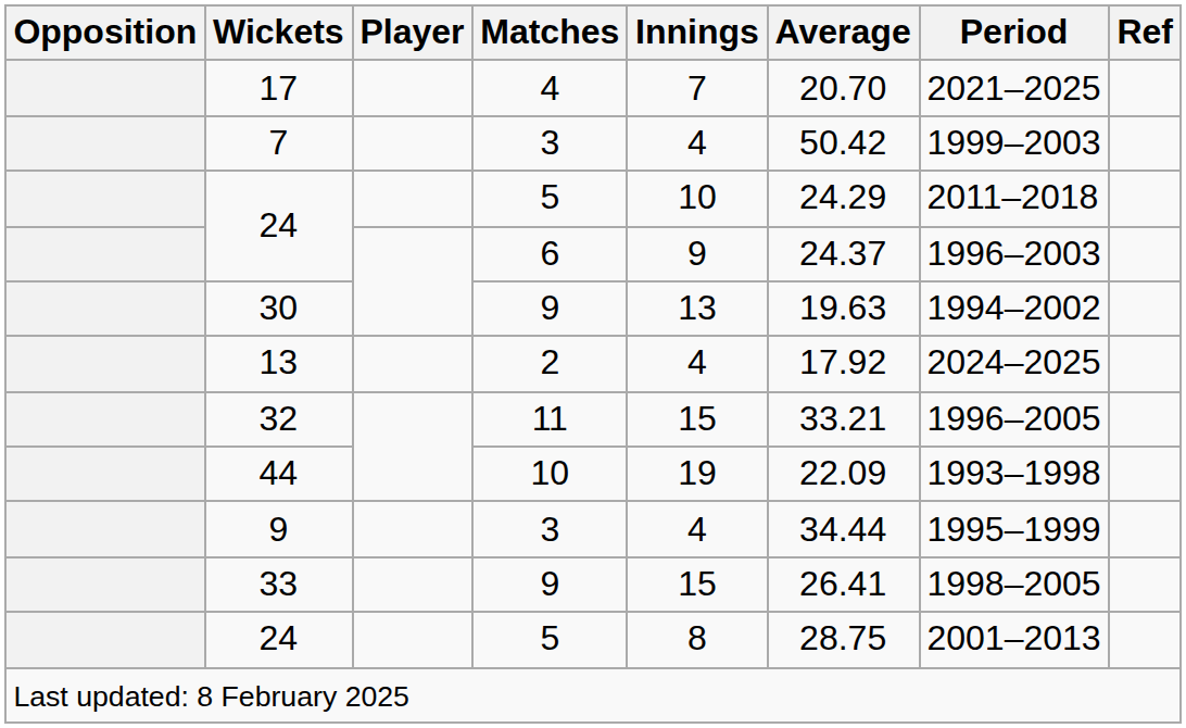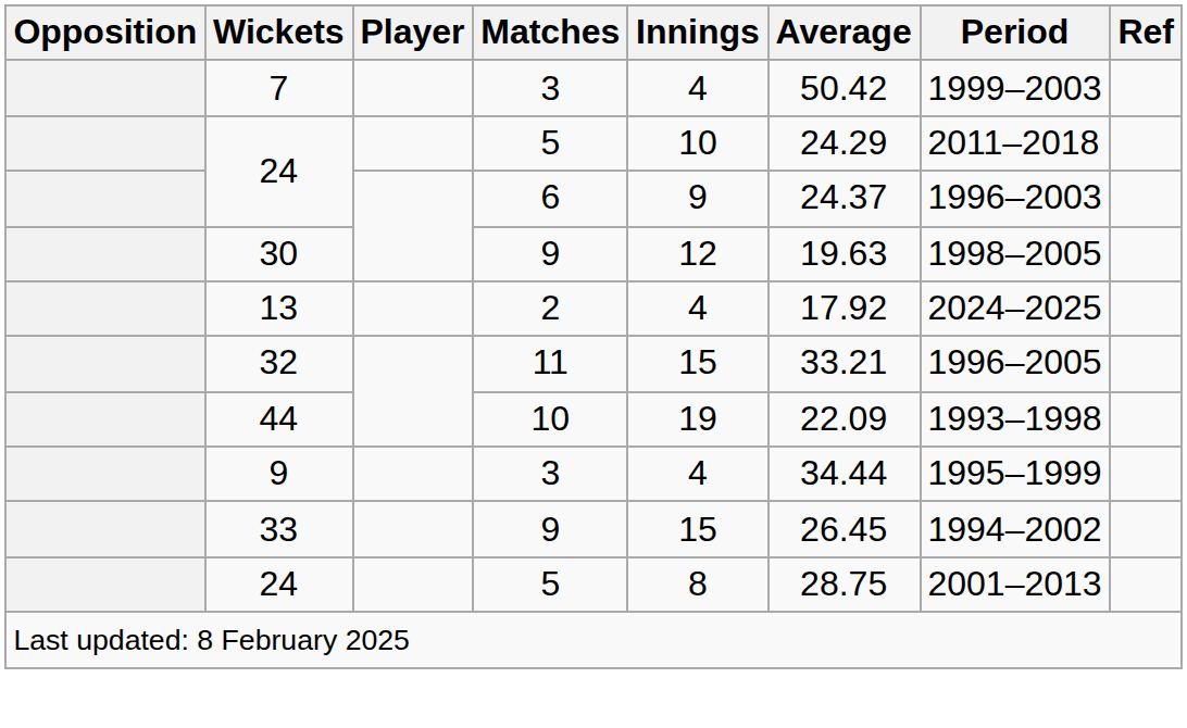 <table class="wikitable plainrowheaders sortable">
 <tr>
 <th scope=col>Opposition</th>
 <th scope=col>Wickets</th>
 <th scope=col>Player</th>
 <th scope=col>Matches</th>
 <th scope=col>Innings</th>
 <th scope=col>Average</th>
 <th scope=col>Period</th>
 <th scope=col>Ref</th>
-</tr>
-<tr>
-<th style=text-align:left;></th>
-<td scope=row style=text-align:center;>17</td>
-<td></td>
-<td align=center>4</td>
-<td align=center>7</td>
-<td align=center>20.70</td>
-<td>2021–2025</td>
-<td></td>
 </tr>
 <tr>
 <th style=text-align:left;></th>
 <td scope=row style=text-align:center;>7</td>
 <td></td>
 <td align=center>3</td>
 <td align=center>4</td>
 <td align=center>50.42</td>
 <td>1999–2003</td>
 <td></td>
 </tr>
 <tr>
 <th style=text-align:left;></th>
 <td scope=row style=text-align:center;  rowspan=2>24</td>
 <td></td>
 <td align=center>5</td>
 <td align=center>10</td>
 <td align=center>24.29</td>
 <td>2011–2018</td>
 <td></td>
 </tr>
 <tr>
 <th style=text-align:left;></th>
 <td rowspan=2></td>
 <td align=center>6</td>
 <td align=center>9</td>
 <td align=center>24.37</td>
 <td>1996–2003</td>
 <td></td>
 </tr>
 <tr>
 <th style=text-align:left;></th>
 <td scope=row style=text-align:center;>30</td>
 <td align=center>9</td>
-<td align=center>13</td>
+<td align=center>12</td>
 <td align=center>19.63</td>
-<td>1994–2002</td>
+<td>1998–2005</td>
 <td></td>
 </tr>
 <tr>
 <th style=text-align:left;></th>
 <td scope=row style=text-align:center;>13</td>
 <td></td>
 <td align=center>2</td>
 <td align=center>4</td>
 <td align=center>17.92</td>
 <td>2024–2025</td>
 <td></td>
 </tr>
 <tr>
 <th style=text-align:left;></th>
 <td scope=row style=text-align:center;>32</td>
 <td rowspan=2></td>
 <td align=center>11</td>
 <td align=center>15</td>
 <td align=center>33.21</td>
 <td>1996–2005</td>
 <td></td>
 </tr>
 <tr>
 <th style=text-align:left;></th>
 <td scope=row style=text-align:center;>44</td>
 <td align=center>10</td>
 <td align=center>19</td>
 <td align=center>22.09</td>
 <td>1993–1998</td>
 <td></td>
 </tr>
 <tr>
 <th style=text-align:left;></th>
 <td scope=row style=text-align:center;>9</td>
 <td></td>
 <td align=center>3</td>
 <td align=center>4</td>
 <td align=center>34.44</td>
 <td>1995–1999</td>
 <td></td>
 </tr>
 <tr>
 <th style=text-align:left;></th>
 <td scope=row style=text-align:center;>33</td>
 <td></td>
 <td align=center>9</td>
 <td align=center>15</td>
-<td align=center>26.41</td>
-<td>1998–2005</td>
+<td align=center>26.45</td>
+<td>1994–2002</td>
 <td></td>
 </tr>
 <tr>
 <th style=text-align:left;></th>
 <td scope=row style=text-align:center;>24</td>
 <td></td>
 <td align=center>5</td>
 <td align=center>8</td>
 <td align=center>28.75</td>
 <td>2001–2013</td>
 <td></td>
 </tr>
 <tr>
 </tr>
 <tr class=sortbottom>
 <td colspan=8><small>Last updated: 8 February 2025</small></td>
 </tr>
 </table>
